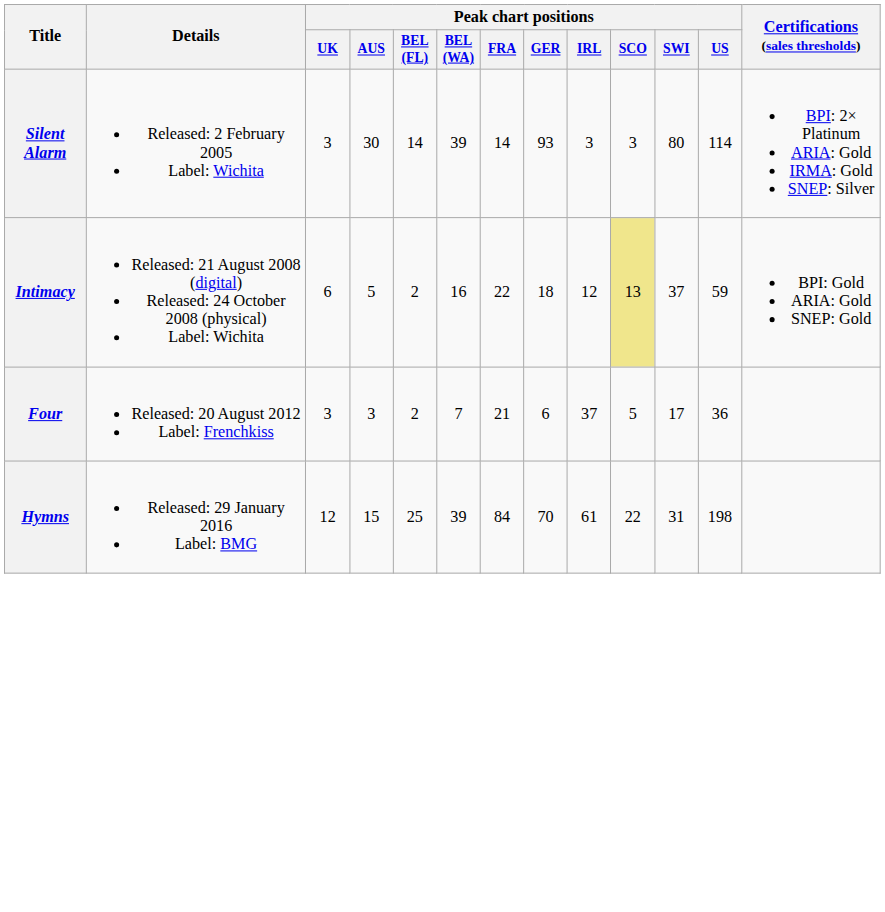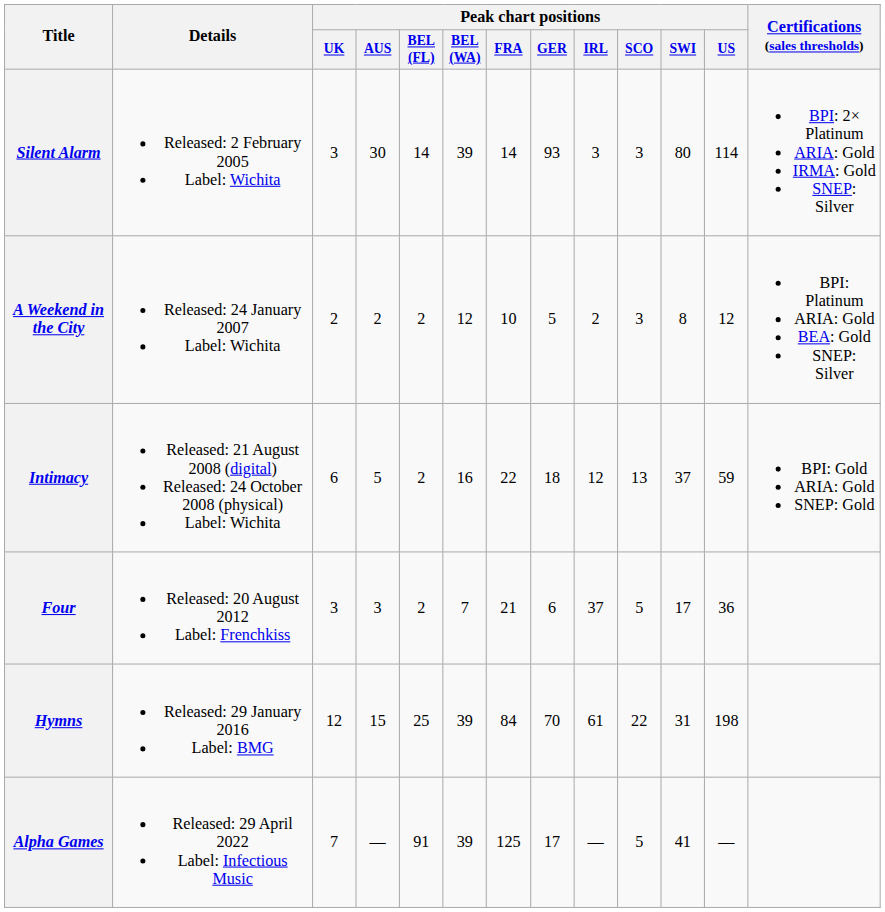 <table class="wikitable plainrowheaders" style="text-align:center;">
 <tr>
 <th scope="col" rowspan="2">Title</th>
 <th scope="col" rowspan="2">Details</th>
 <th colspan="10">Peak chart positions</th>
 <th scope="col" rowspan="2"><a href='#'>Certifications</a><br><small>(<a href='#'>sales thresholds</a>)</small></th>
 </tr>
 <tr>
 <th style="width:2.7em;font-size:85%;"><a href='#'>UK</a><br></th>
 <th style="width:2.7em;font-size:85%;"><a href='#'>AUS</a><br></th>
 <th style="width:2.7em;font-size:85%;"><a href='#'>BEL<br>(FL)</a><br></th>
 <th style="width:2.7em;font-size:85%;"><a href='#'>BEL<br>(WA)</a><br></th>
 <th style="width:2.7em;font-size:85%;"><a href='#'>FRA</a><br></th>
 <th style="width:2.7em;font-size:85%;"><a href='#'>GER</a><br></th>
 <th style="width:2.7em;font-size:85%;"><a href='#'>IRL</a><br></th>
 <th style="width:2.7em;font-size:85%;"><a href='#'>SCO</a><br></th>
 <th style="width:2.7em;font-size:85%;"><a href='#'>SWI</a><br></th>
 <th style="width:2.7em;font-size:85%;"><a href='#'>US</a><br></th>
 </tr>
 <tr>
 <th scope="row"><em><a href='#'>Silent Alarm</a></em></th>
 <td><br><ul><li>Released: 2 February 2005</li><li>Label: <a href='#'>Wichita</a></li></ul></td>
 <td>3</td>
 <td>30</td>
 <td>14</td>
 <td>39</td>
 <td>14</td>
 <td>93</td>
 <td>3</td>
 <td>3</td>
 <td>80</td>
 <td>114</td>
 <td><br><ul><li><a href='#'>BPI</a>: 2× Platinum</li><li><a href='#'>ARIA</a>: Gold</li><li><a href='#'>IRMA</a>: Gold</li><li><a href='#'>SNEP</a>: Silver</li></ul></td>
 </tr>
 <tr>
+<th scope="row"><em><a href='#'>A Weekend in the City</a></em></th>
+<td><br><ul><li>Released: 24 January 2007</li><li>Label: Wichita</li></ul></td>
+<td>2</td>
+<td>2</td>
+<td>2</td>
+<td>12</td>
+<td>10</td>
+<td>5</td>
+<td>2</td>
+<td>3</td>
+<td>8</td>
+<td>12</td>
+<td><br><ul><li>BPI: Platinum</li><li>ARIA: Gold</li><li><a href='#'>BEA</a>: Gold</li><li>SNEP: Silver</li></ul></td>
+</tr>
+<tr>
 <th scope="row"><em><a href='#'>Intimacy</a></em></th>
 <td><br><ul><li>Released: 21 August 2008 (<a href='#'>digital</a>)</li><li>Released: 24 October 2008 (physical)</li><li>Label: Wichita</li></ul></td>
 <td>6</td>
 <td>5</td>
 <td>2</td>
 <td>16</td>
 <td>22</td>
 <td>18</td>
 <td>12</td>
-<td style="background: khaki;">13</td>
+<td>13</td>
 <td>37</td>
 <td>59</td>
 <td><br><ul><li>BPI: Gold</li><li>ARIA: Gold</li><li>SNEP: Gold</li></ul></td>
 </tr>
 <tr>
 <th scope="row"><em><a href='#'>Four</a></em></th>
 <td><br><ul><li>Released: 20 August 2012</li><li>Label: <a href='#'>Frenchkiss</a></li></ul></td>
 <td>3</td>
 <td>3</td>
 <td>2</td>
 <td>7</td>
 <td>21</td>
 <td>6</td>
 <td>37</td>
 <td>5</td>
 <td>17</td>
 <td>36</td>
 <td></td>
 </tr>
 <tr>
 <th scope="row"><em><a href='#'>Hymns</a></em></th>
 <td><br><ul><li>Released: 29 January 2016</li><li>Label: <a href='#'>BMG</a></li></ul></td>
 <td>12</td>
 <td>15</td>
 <td>25</td>
 <td>39</td>
 <td>84</td>
 <td>70</td>
 <td>61</td>
 <td>22</td>
 <td>31</td>
 <td>198</td>
 <td></td>
 </tr>
+<tr>
+<th scope="row"><em><a href='#'>Alpha Games</a></em></th>
+<td><br><ul><li>Released: 29 April 2022</li><li>Label: <a href='#'>Infectious Music</a></li></ul></td>
+<td>7</td>
+<td>—</td>
+<td>91</td>
+<td>39</td>
+<td>125</td>
+<td>17</td>
+<td>—</td>
+<td>5</td>
+<td>41</td>
+<td>—</td>
+<td></td>
+</tr>
 </table>
